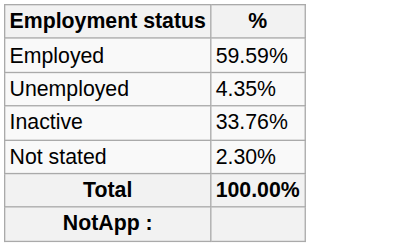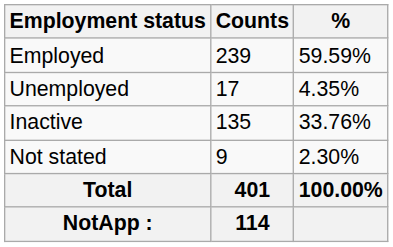 <table class="wikitable sortable">
 <tr>
 <th>Employment status</th>
+<th>Counts</th>
 <th>%</th>
 </tr>
 <tr>
 <td>Employed</td>
+<td>239</td>
 <td>59.59%</td>
 </tr>
 <tr>
 <td>Unemployed</td>
+<td>17</td>
 <td>4.35%</td>
 </tr>
 <tr>
 <td>Inactive</td>
+<td>135</td>
 <td>33.76%</td>
 </tr>
 <tr>
 <td>Not stated</td>
+<td>9</td>
 <td>2.30%</td>
 </tr>
 <tr>
 <th>Total</th>
+<th>401</th>
 <th>100.00%</th>
 </tr>
 <tr>
 <th>NotApp :</th>
+<th>114</th>
 <th></th>
 </tr>
 </table>
